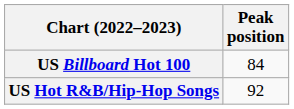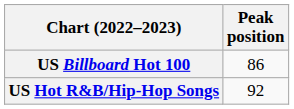 <table class="wikitable sortable plainrowheaders" style="text-align:center">
 <tr>
 <th scope="col">Chart (2022–2023)</th>
 <th scope="col">Peak<br>position</th>
 </tr>
 <tr>
 <th scope="row">US <a href='#'><em>Billboard</em> Hot 100</a></th>
-<td>84</td>
+<td>86</td>
 </tr>
 <tr>
 <th scope="row">US <a href='#'>Hot R&B/Hip-Hop Songs</a></th>
 <td>92</td>
 </tr>
 </table>
